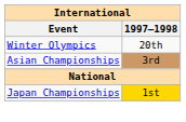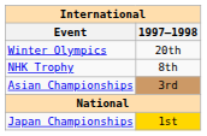 <table class="wikitable" style="text-align:center">
 <tr>
 <th style="background-color: #ffdead; " colspan=2 align=center>International</th>
 </tr>
 <tr>
 <th>Event</th>
 <th>1997–1998</th>
 </tr>
 <tr>
 <td align=left><a href='#'>Winter Olympics</a></td>
 <td>20th</td>
 </tr>
 <tr>
+<td align=left> <a href='#'>NHK Trophy</a></td>
+<td>8th</td>
+</tr>
+<tr>
 <td align=left><a href='#'>Asian Championships</a></td>
 <td bgcolor=cc9966>3rd</td>
 </tr>
 <tr>
 <th style="background-color: #ffdead; " colspan=2 align=center>National</th>
 </tr>
 <tr>
 <td align=left><a href='#'>Japan Championships</a></td>
 <td bgcolor=gold>1st</td>
 </tr>
 </table>
